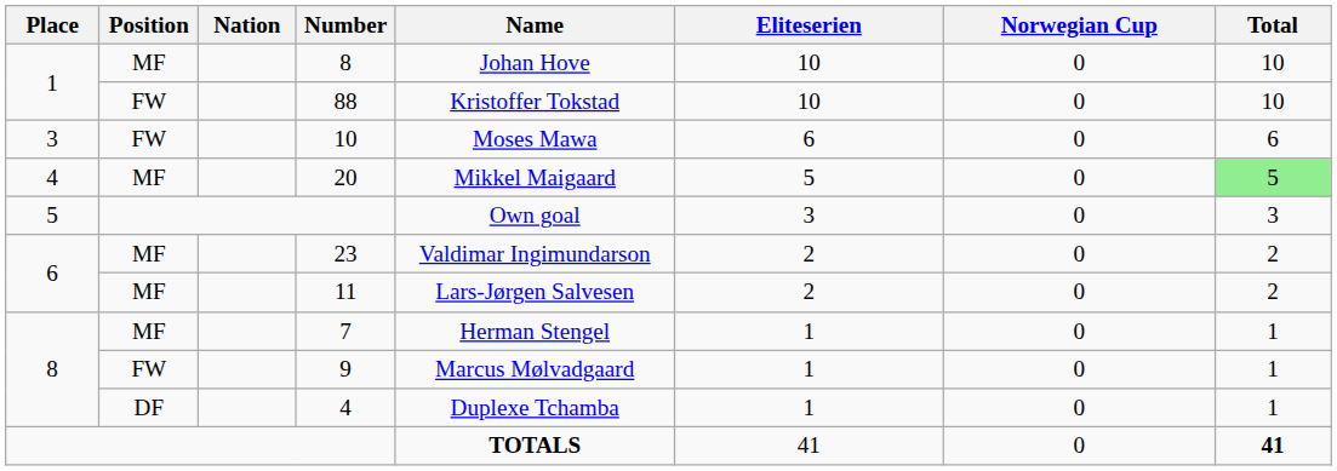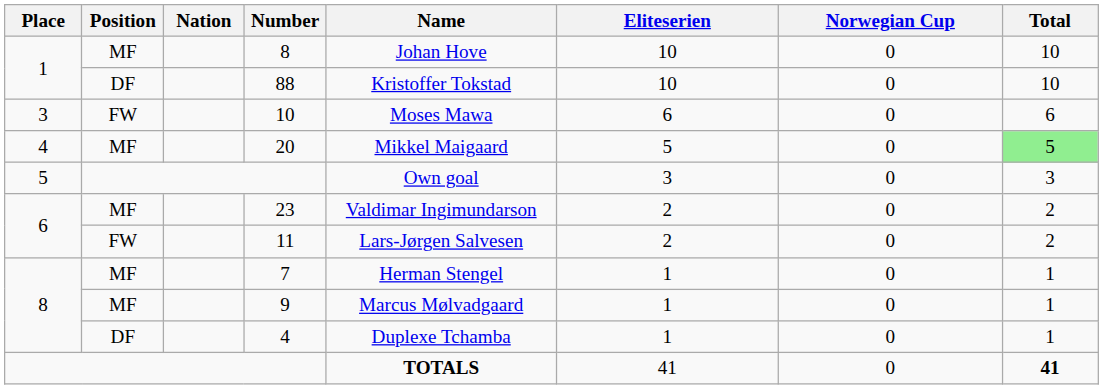 <table class="wikitable" style="font-size: 95%; text-align: center;">
 <tr>
 <th width=60>Place</th>
 <th width=60>Position</th>
 <th width=60>Nation</th>
 <th width=60>Number</th>
 <th width=200>Name</th>
 <th width=200><a href='#'>Eliteserien</a></th>
 <th width=200><a href='#'>Norwegian Cup</a></th>
 <th width=80><strong>Total</strong></th>
 </tr>
 <tr>
 <td rowspan="2">1</td>
 <td>MF</td>
 <td></td>
 <td>8</td>
 <td><a href='#'>Johan Hove</a></td>
 <td>10</td>
 <td>0</td>
 <td>10</td>
 </tr>
 <tr>
-<td>FW</td>
+<td>DF</td>
 <td></td>
 <td>88</td>
 <td><a href='#'>Kristoffer Tokstad</a></td>
 <td>10</td>
 <td>0</td>
 <td>10</td>
 </tr>
 <tr>
 <td>3</td>
 <td>FW</td>
 <td></td>
 <td>10</td>
 <td><a href='#'>Moses Mawa</a></td>
 <td>6</td>
 <td>0</td>
 <td>6</td>
 </tr>
 <tr>
 <td>4</td>
 <td>MF</td>
 <td></td>
 <td>20</td>
 <td><a href='#'>Mikkel Maigaard</a></td>
 <td>5</td>
 <td>0</td>
 <td style="background: lightgreen;">5</td>
 </tr>
 <tr>
 <td>5</td>
 <td colspan="3"></td>
 <td><a href='#'>Own goal</a></td>
 <td>3</td>
 <td>0</td>
 <td>3</td>
 </tr>
 <tr>
 <td rowspan="2">6</td>
 <td>MF</td>
 <td></td>
 <td>23</td>
 <td><a href='#'>Valdimar Ingimundarson</a></td>
 <td>2</td>
 <td>0</td>
 <td>2</td>
 </tr>
 <tr>
-<td>MF</td>
+<td>FW</td>
 <td></td>
 <td>11</td>
 <td><a href='#'>Lars-Jørgen Salvesen</a></td>
 <td>2</td>
 <td>0</td>
 <td>2</td>
 </tr>
 <tr>
 <td rowspan="3">8</td>
 <td>MF</td>
 <td></td>
 <td>7</td>
 <td><a href='#'>Herman Stengel</a></td>
 <td>1</td>
 <td>0</td>
 <td>1</td>
 </tr>
 <tr>
-<td>FW</td>
+<td>MF</td>
 <td></td>
 <td>9</td>
 <td><a href='#'>Marcus Mølvadgaard</a></td>
 <td>1</td>
 <td>0</td>
 <td>1</td>
 </tr>
 <tr>
 <td>DF</td>
 <td></td>
 <td>4</td>
 <td><a href='#'>Duplexe Tchamba</a></td>
 <td>1</td>
 <td>0</td>
 <td>1</td>
 </tr>
 <tr>
 <td colspan="4"></td>
 <td><strong>TOTALS</strong></td>
 <td>41</td>
 <td>0</td>
 <td><strong>41</strong></td>
 </tr>
 </table>
